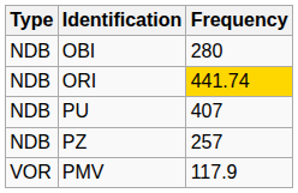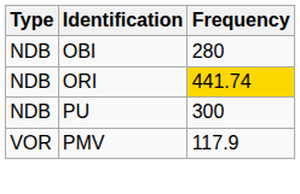 <table class="wikitable">
 <tr>
 <th>Type</th>
 <th>Identification</th>
 <th>Frequency</th>
 </tr>
 <tr>
 <td>NDB</td>
 <td>OBI</td>
 <td>280</td>
 </tr>
 <tr>
 <td>NDB</td>
 <td>ORI</td>
 <td style="background: gold;">441.74</td>
 </tr>
 <tr>
 <td>NDB</td>
 <td>PU</td>
-<td>407</td>
-</tr>
-<tr>
-<td>NDB</td>
-<td>PZ</td>
-<td>257</td>
+<td>300</td>
 </tr>
 <tr>
 <td>VOR</td>
 <td>PMV</td>
 <td>117.9</td>
 </tr>
 </table>
